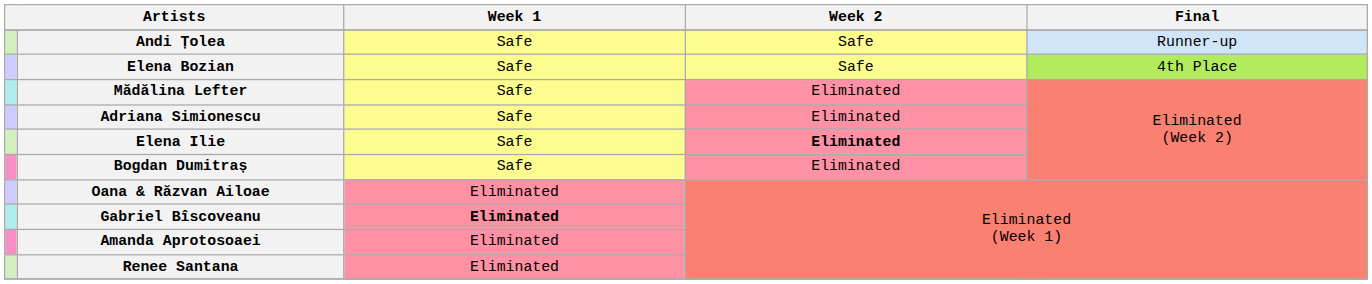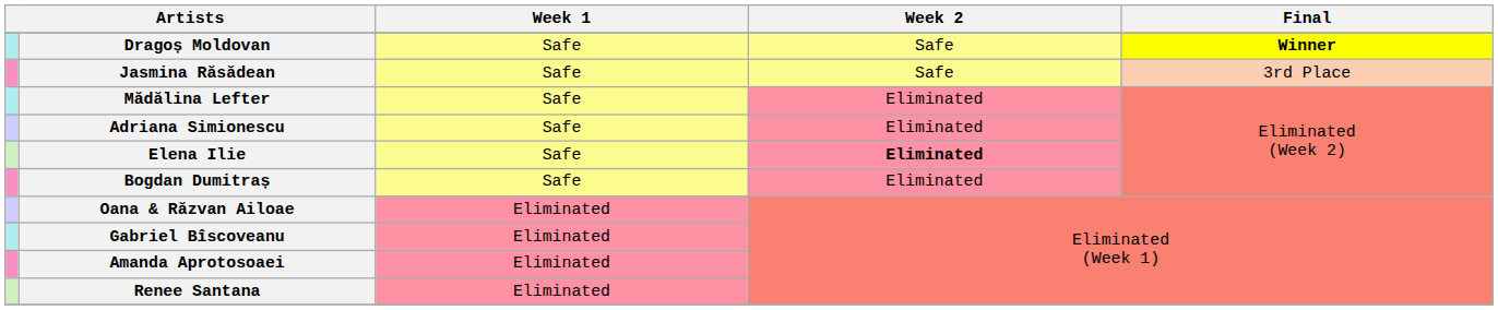 <table class="wikitable" style="font-size:90%;text-align:center;width:85%">
 <tr>
 <th colspan="2"  style="width:16%;">Artists</th>
 <th style="width:16.1%;">Week 1</th>
 <th style="width:16.1%;">Week 2</th>
 <th style="width:16.1%;">Final</th>
 </tr>
 <tr>
 </tr>
 <tr>
-<td bgcolor="#d0f0c0"></td>
-<th>Andi Țolea</th>
+<td bgcolor="#afeeee"></td>
+<th>Dragoș Moldovan</th>
 <td bgcolor="#fdfc8f">Safe</td>
 <td bgcolor="#fdfc8f">Safe</td>
-<td bgcolor="#d1e5f8">Runner-up</td>
+<td bgcolor="#fdff00"><strong>Winner</strong></td>
 </tr>
 <tr>
-<td bgcolor="#CCCCFF"></td>
-<th>Elena Bozian</th>
+<td bgcolor="#F78FC2"></td>
+<th>Jasmina Răsădean</th>
 <td bgcolor="#fdfc8f">Safe</td>
 <td bgcolor="#fdfc8f">Safe</td>
-<td bgcolor="#b2ec5d">4th Place</td>
+<td bgcolor="#fbceb1">3rd Place</td>
 </tr>
 <tr>
 <td bgcolor="#afeeee"></td>
 <th>Mădălina Lefter</th>
 <td bgcolor="#fdfc8f">Safe</td>
 <td bgcolor="#ff91a4">Eliminated</td>
 <td bgcolor="#fa8072" rowspan="4">Eliminated<br>(Week 2)</td>
 </tr>
 <tr>
 <td bgcolor="#CCCCFF"></td>
 <th>Adriana Simionescu</th>
 <td bgcolor="#fdfc8f">Safe</td>
 <td bgcolor="#ff91a4">Eliminated</td>
 </tr>
 <tr>
 <td bgcolor="#d0f0c0"></td>
 <th>Elena Ilie</th>
 <td bgcolor="#fdfc8f">Safe</td>
 <td bgcolor="#ff91a4"><strong>Eliminated</strong></td>
 </tr>
 <tr>
 <td bgcolor="#F78FC2"></td>
 <th>Bogdan Dumitraș</th>
 <td bgcolor="#fdfc8f">Safe</td>
 <td bgcolor="#ff91a4">Eliminated</td>
 </tr>
 <tr>
 <td bgcolor="#CCCCFF"></td>
 <th>Oana & Răzvan Ailoae</th>
 <td bgcolor="#ff91a4">Eliminated</td>
 <td bgcolor="#fa8072" rowspan="4" colspan="2">Eliminated<br>(Week 1)</td>
 </tr>
 <tr>
 <td bgcolor="#afeeee"></td>
 <th>Gabriel Bîscoveanu</th>
-<td bgcolor="#ff91a4"><strong>Eliminated</strong></td>
+<td bgcolor="#ff91a4">Eliminated</td>
 </tr>
 <tr>
 <td bgcolor="#F78FC2"></td>
 <th>Amanda Aprotosoaei</th>
 <td bgcolor="#ff91a4">Eliminated</td>
 </tr>
 <tr>
 <td bgcolor="#d0f0c0"></td>
 <th>Renee Santana</th>
 <td bgcolor="#ff91a4">Eliminated</td>
 </tr>
 <tr>
 </tr>
 </table>
